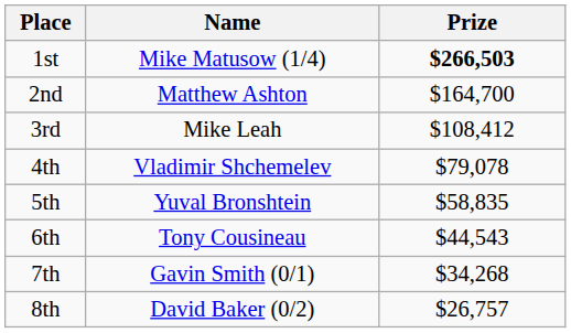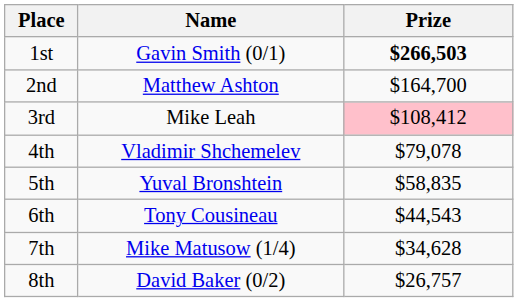 <table class="wikitable">
 <tr>
 <th width="50">Place</th>
 <th width="200">Name</th>
 <th width="125">Prize</th>
 </tr>
 <tr>
 <td align = "center">1st</td>
-<td align = "center"><a href='#'>Mike Matusow</a> (1/4)</td>
+<td align = "center"><a href='#'>Gavin Smith</a> (0/1)</td>
 <td align = "center"><strong>$266,503</strong></td>
 </tr>
 <tr>
 <td align = "center">2nd</td>
 <td align = "center"><a href='#'>Matthew Ashton</a></td>
 <td align = "center">$164,700</td>
 </tr>
 <tr>
 <td align = "center">3rd</td>
 <td align = "center">Mike Leah</td>
-<td align = "center">$108,412</td>
+<td align = "center" style="background: pink;">$108,412</td>
 </tr>
 <tr>
 <td align = "center">4th</td>
 <td align = "center"><a href='#'>Vladimir Shchemelev</a></td>
 <td align = "center">$79,078</td>
 </tr>
 <tr>
 <td align = "center">5th</td>
 <td align = "center"><a href='#'>Yuval Bronshtein</a></td>
 <td align = "center">$58,835</td>
 </tr>
 <tr>
 <td align = "center">6th</td>
 <td align = "center"><a href='#'>Tony Cousineau</a></td>
 <td align = "center">$44,543</td>
 </tr>
 <tr>
 <td align = "center">7th</td>
-<td align = "center"><a href='#'>Gavin Smith</a> (0/1)</td>
-<td align = "center">$34,268</td>
+<td align = "center"><a href='#'>Mike Matusow</a> (1/4)</td>
+<td align = "center">$34,628</td>
 </tr>
 <tr>
 <td align = "center">8th</td>
 <td align = "center"><a href='#'>David Baker</a> (0/2)</td>
 <td align = "center">$26,757</td>
 </tr>
 </table>
